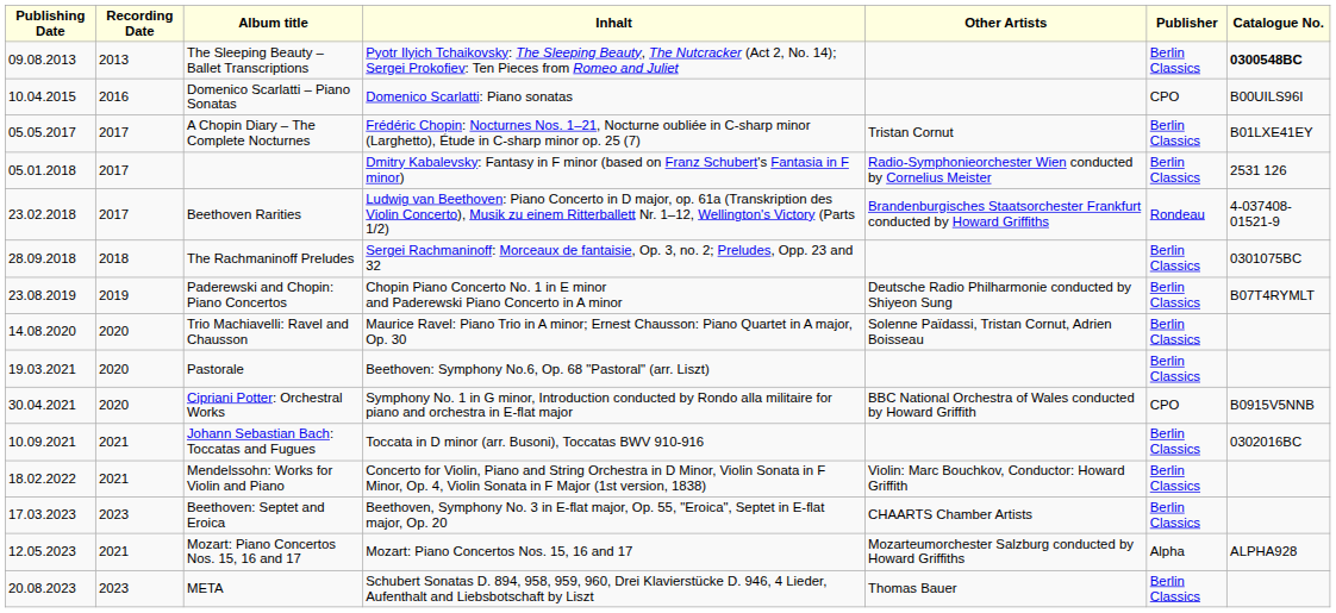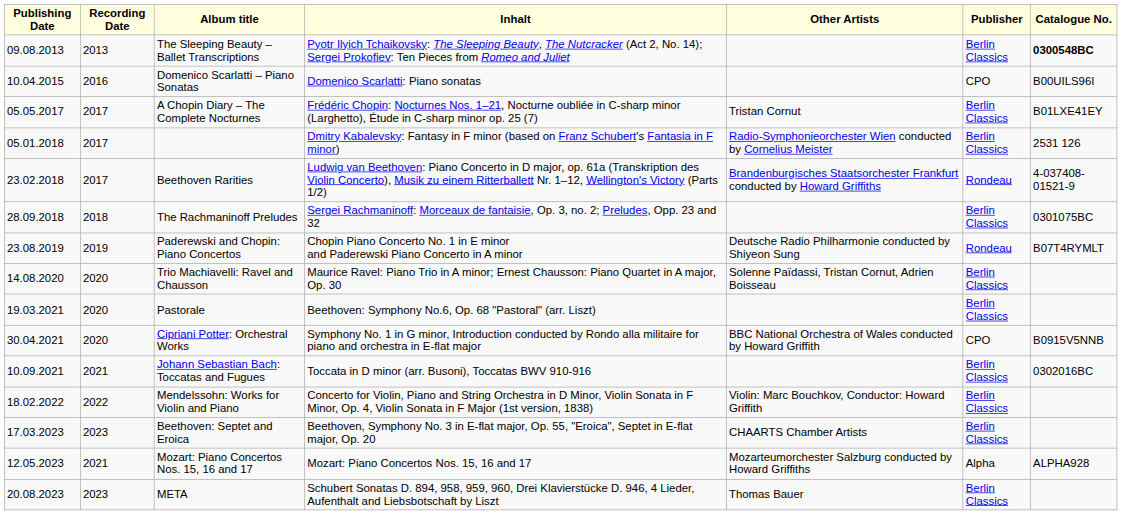 <table class="sortable wikitable toccolours">
 <tr>
 <th style="background:lightyellow; color:black;">Publishing Date</th>
 <th style="background:lightyellow; color:black;">Recording Date</th>
 <th style="background:lightyellow; color:black;">Album title</th>
 <th style="background:lightyellow; color:black;">Inhalt</th>
 <th style="background:lightyellow; color:black;">Other Artists</th>
 <th style="background:lightyellow; color:black;">Publisher</th>
 <th style="background:lightyellow; color:black;">Catalogue No.</th>
 </tr>
 <tr>
 <td>09.08.2013</td>
 <td>2013</td>
 <td>The Sleeping Beauty – Ballet Transcriptions</td>
 <td><a href='#'>Pyotr Ilyich Tchaikovsky</a>: <em><a href='#'>The Sleeping Beauty</a></em>, <em><a href='#'>The Nutcracker</a></em> (Act 2, No. 14); <a href='#'>Sergei Prokofiev</a>: Ten Pieces from <em><a href='#'>Romeo and Juliet</a></em></td>
 <td></td>
 <td><a href='#'>Berlin Classics</a></td>
 <td><strong>0300548BC</strong></td>
 </tr>
 <tr>
 <td>10.04.2015</td>
 <td>2016</td>
 <td>Domenico Scarlatti – Piano Sonatas</td>
 <td><a href='#'>Domenico Scarlatti</a>: Piano sonatas</td>
 <td></td>
 <td>CPO</td>
 <td>B00UILS96I</td>
 </tr>
 <tr>
 <td>05.05.2017</td>
 <td>2017</td>
 <td>A Chopin Diary – The Complete Nocturnes</td>
 <td><a href='#'>Frédéric Chopin</a>: <a href='#'>Nocturnes Nos. 1–21</a>, Nocturne oubliée in C-sharp minor (Larghetto), Étude in C-sharp minor op. 25 (7)</td>
 <td>Tristan Cornut</td>
 <td><a href='#'>Berlin Classics</a></td>
 <td>B01LXE41EY</td>
 </tr>
 <tr>
 <td>05.01.2018</td>
 <td>2017</td>
 <td></td>
 <td><a href='#'>Dmitry Kabalevsky</a>: Fantasy in F minor (based on <a href='#'>Franz Schubert</a>'s <a href='#'>Fantasia in F minor</a>)</td>
 <td><a href='#'>Radio-Symphonieorchester Wien</a> conducted by <a href='#'>Cornelius Meister</a></td>
 <td><a href='#'>Berlin Classics</a></td>
 <td>2531 126</td>
 </tr>
 <tr>
 <td>23.02.2018</td>
 <td>2017</td>
 <td>Beethoven Rarities</td>
 <td><a href='#'>Ludwig van Beethoven</a>: Piano Concerto in D major, op. 61a (Transkription des <a href='#'>Violin Concerto</a>), <a href='#'>Musik zu einem Ritterballett</a> Nr. 1–12, <a href='#'>Wellington's Victory</a> (Parts 1/2)</td>
 <td><a href='#'>Brandenburgisches Staatsorchester Frankfurt</a> conducted by <a href='#'>Howard Griffiths</a></td>
 <td><a href='#'>Rondeau</a></td>
 <td>4-037408-01521-9</td>
 </tr>
 <tr>
 <td>28.09.2018</td>
 <td>2018</td>
 <td>The Rachmaninoff Preludes</td>
 <td><a href='#'>Sergei Rachmaninoff</a>: <a href='#'>Morceaux de fantaisie</a>, Op. 3, no. 2; <a href='#'>Preludes</a>, Opp. 23 and 32</td>
 <td></td>
 <td><a href='#'>Berlin Classics</a></td>
 <td>0301075BC</td>
 </tr>
 <tr>
 <td>23.08.2019</td>
 <td>2019</td>
 <td>Paderewski and Chopin: Piano Concertos</td>
 <td>Chopin Piano Concerto No. 1 in E minor<br>and Paderewski Piano Concerto in A minor</td>
 <td>Deutsche Radio Philharmonie conducted by Shiyeon Sung</td>
-<td><a href='#'>Berlin Classics</a></td>
+<td><a href='#'>Rondeau</a></td>
 <td>B07T4RYMLT</td>
 </tr>
 <tr>
 <td>14.08.2020</td>
 <td>2020</td>
 <td>Trio Machiavelli: Ravel and Chausson</td>
 <td>Maurice Ravel: Piano Trio in A minor; Ernest Chausson: Piano Quartet in A major, Op. 30</td>
 <td>Solenne Païdassi, Tristan Cornut, Adrien Boisseau</td>
 <td><a href='#'>Berlin Classics</a></td>
 <td></td>
 </tr>
 <tr>
 <td>19.03.2021</td>
 <td>2020</td>
 <td>Pastorale</td>
 <td>Beethoven: Symphony No.6, Op. 68 "Pastoral" (arr. Liszt)</td>
 <td></td>
 <td><a href='#'>Berlin Classics</a></td>
 <td></td>
 </tr>
 <tr>
 <td>30.04.2021</td>
 <td>2020</td>
 <td><a href='#'>Cipriani Potter</a>: Orchestral Works</td>
 <td>Symphony No. 1 in G minor, Introduction conducted by Rondo alla militaire for piano and orchestra in E-flat major</td>
 <td>BBC National Orchestra of Wales conducted by Howard Griffith</td>
 <td>CPO</td>
 <td>B0915V5NNB</td>
 </tr>
 <tr>
 <td>10.09.2021</td>
 <td>2021</td>
 <td><a href='#'>Johann Sebastian Bach</a>: Toccatas and Fugues</td>
 <td>Toccata in D minor (arr. Busoni), Toccatas BWV 910-916</td>
 <td></td>
 <td><a href='#'>Berlin Classics</a></td>
 <td>0302016BC</td>
 </tr>
 <tr>
 <td>18.02.2022</td>
-<td>2021</td>
+<td>2022</td>
 <td>Mendelssohn: Works for Violin and Piano</td>
 <td>Concerto for Violin, Piano and String Orchestra in D Minor, Violin Sonata in F Minor, Op. 4, Violin Sonata in F Major (1st version, 1838)</td>
 <td>Violin: Marc Bouchkov, Conductor: Howard Griffith</td>
 <td><a href='#'>Berlin Classics</a></td>
 <td></td>
 </tr>
 <tr>
 <td>17.03.2023</td>
 <td>2023</td>
 <td>Beethoven: Septet and Eroica</td>
 <td>Beethoven, Symphony No. 3 in E-flat major, Op. 55, "Eroica",  Septet in E-flat major, Op. 20</td>
 <td>CHAARTS Chamber Artists</td>
 <td><a href='#'>Berlin Classics</a></td>
 <td></td>
 </tr>
 <tr>
 <td>12.05.2023</td>
 <td>2021</td>
 <td>Mozart: Piano Concertos Nos. 15, 16 and 17</td>
 <td>Mozart: Piano Concertos Nos. 15, 16 and 17</td>
 <td>Mozarteumorchester Salzburg conducted by Howard Griffiths</td>
 <td>Alpha</td>
 <td>ALPHA928</td>
 </tr>
 <tr>
 <td>20.08.2023</td>
 <td>2023</td>
 <td>META</td>
 <td>Schubert Sonatas D. 894, 958, 959, 960, Drei Klavierstücke D. 946, 4 Lieder, Aufenthalt and Liebsbotschaft by Liszt</td>
 <td>Thomas Bauer</td>
 <td><a href='#'>Berlin Classics</a></td>
 <td></td>
 </tr>
 </table>
